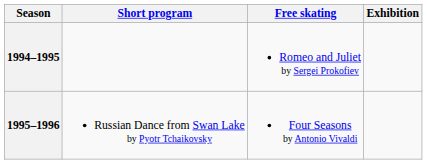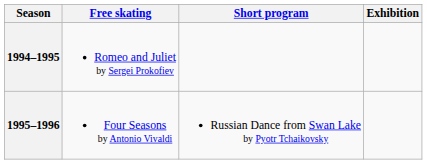 <table class="wikitable" style="text-align:center">
 <tr>
 <th>Season</th>
+<th><a href='#'>Free skating</a></th>
 <th><a href='#'>Short program</a></th>
-<th><a href='#'>Free skating</a></th>
 <th>Exhibition</th>
 </tr>
 <tr>
 <th>1994–1995</th>
+<td><br><ul><li><a href='#'>Romeo and Juliet</a> <br><small> by <a href='#'>Sergei Prokofiev</a> </small></li></ul></td>
 <td></td>
-<td><br><ul><li><a href='#'>Romeo and Juliet</a> <br><small> by <a href='#'>Sergei Prokofiev</a> </small></li></ul></td>
 <td></td>
 </tr>
 <tr>
 <th>1995–1996</th>
+<td><br><ul><li><a href='#'>Four Seasons</a> <br><small> by <a href='#'>Antonio Vivaldi</a> </small></li></ul></td>
 <td><br><ul><li>Russian Dance from <a href='#'>Swan Lake</a> <br><small> by <a href='#'>Pyotr Tchaikovsky</a> </small></li></ul></td>
-<td><br><ul><li><a href='#'>Four Seasons</a> <br><small> by <a href='#'>Antonio Vivaldi</a> </small></li></ul></td>
 <td></td>
 </tr>
 </table>
